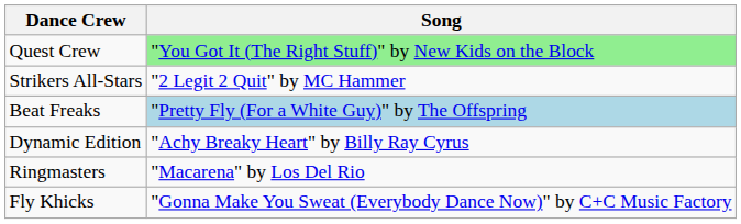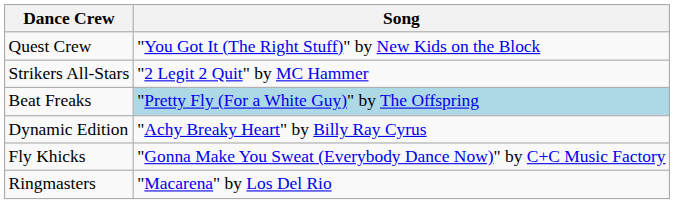 <table class="wikitable">
 <tr>
 <th>Dance Crew</th>
 <th>Song</th>
 </tr>
 <tr>
 <td>Quest Crew</td>
-<td style="background: lightgreen;">"<a href='#'>You Got It (The Right Stuff)</a>" by <a href='#'>New Kids on the Block</a></td>
+<td>"<a href='#'>You Got It (The Right Stuff)</a>" by <a href='#'>New Kids on the Block</a></td>
 </tr>
 <tr>
 <td>Strikers All-Stars</td>
 <td>"<a href='#'>2 Legit 2 Quit</a>" by <a href='#'>MC Hammer</a></td>
 </tr>
 <tr>
 <td>Beat Freaks</td>
 <td style="background: lightblue;">"<a href='#'>Pretty Fly (For a White Guy)</a>" by <a href='#'>The Offspring</a></td>
 </tr>
 <tr>
 <td>Dynamic Edition</td>
 <td>"<a href='#'>Achy Breaky Heart</a>" by <a href='#'>Billy Ray Cyrus</a></td>
 </tr>
 <tr>
+<td>Fly Khicks</td>
+<td>"<a href='#'>Gonna Make You Sweat (Everybody Dance Now)</a>" by <a href='#'>C+C Music Factory</a></td>
+</tr>
+<tr>
 <td>Ringmasters</td>
 <td>"<a href='#'>Macarena</a>" by <a href='#'>Los Del Rio</a></td>
 </tr>
-<tr>
-<td>Fly Khicks</td>
-<td>"<a href='#'>Gonna Make You Sweat (Everybody Dance Now)</a>" by <a href='#'>C+C Music Factory</a></td>
-</tr>
 </table>
